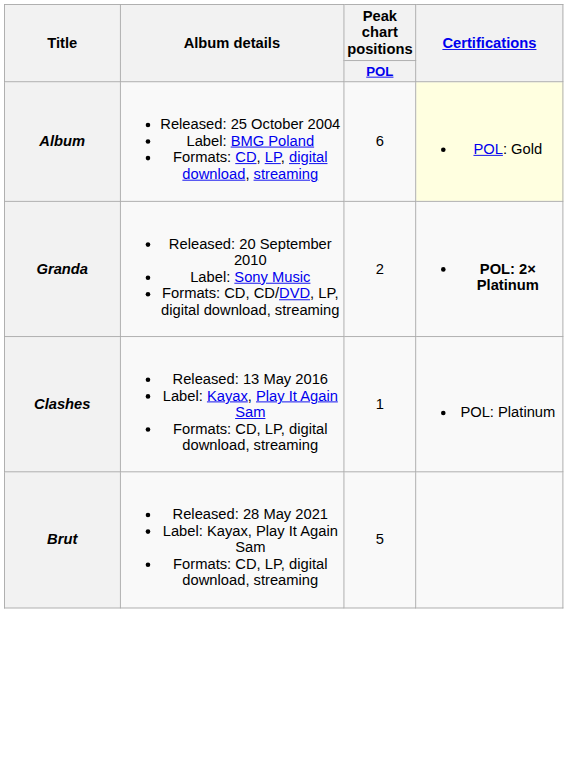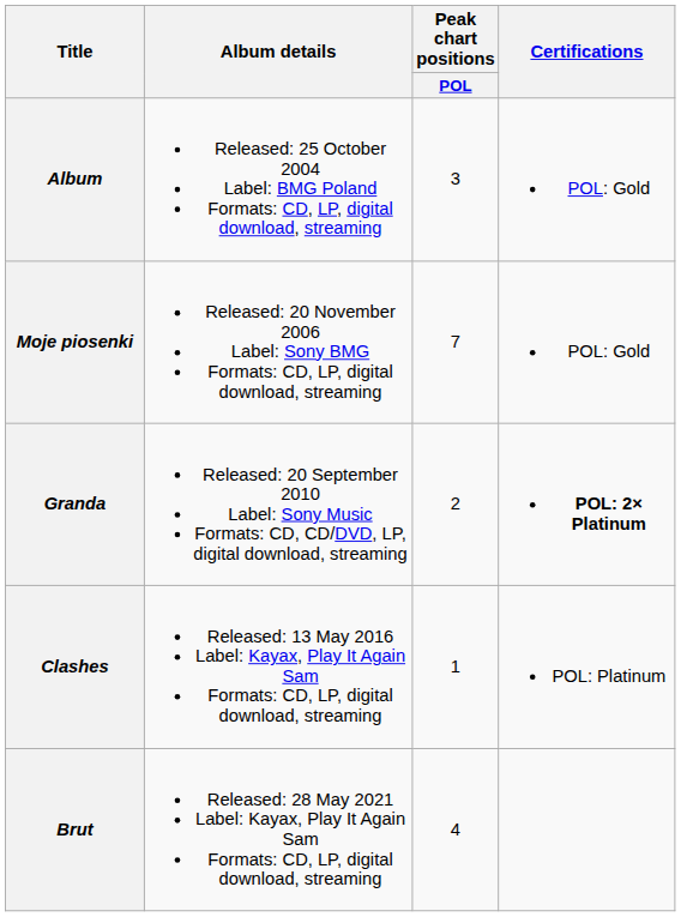 <table class="wikitable plainrowheaders" style="text-align:center;" border="1">
 <tr>
 <th scope="col" rowspan="2" style="width:8em;">Title</th>
 <th scope="col" rowspan="2" style="width:16em;">Album details</th>
 <th scope="col" colspan="1">Peak chart positions</th>
 <th scope="col" rowspan="2" style="width:10em;"><a href='#'>Certifications</a></th>
 </tr>
 <tr>
 <th scope="col" style="width:3em;font-size:90%;"><a href='#'>POL</a></th>
 </tr>
 <tr>
 <th scope="row"><em>Album</em></th>
 <td><br><ul><li>Released: 25 October 2004</li><li>Label: <a href='#'>BMG Poland</a></li><li>Formats: <a href='#'>CD</a>, <a href='#'>LP</a>, <a href='#'>digital download</a>, <a href='#'>streaming</a></li></ul></td>
-<td>6<br></td>
-<td style="background: lightyellow;"><br><ul><li><a href='#'>POL</a>: Gold</li></ul></td>
+<td>3<br></td>
+<td><br><ul><li><a href='#'>POL</a>: Gold</li></ul></td>
+</tr>
+<tr>
+<th scope="row"><em>Moje piosenki</em></th>
+<td><br><ul><li>Released: 20 November 2006</li><li>Label: <a href='#'>Sony BMG</a></li><li>Formats: CD, LP, digital download, streaming</li></ul></td>
+<td>7<br></td>
+<td><br><ul><li>POL: Gold</li></ul></td>
 </tr>
 <tr>
 <th scope="row"><em>Granda</em></th>
 <td><br><ul><li>Released: 20 September 2010</li><li>Label: <a href='#'>Sony Music</a></li><li>Formats: CD, CD/<a href='#'>DVD</a>, LP, digital download, streaming</li></ul></td>
 <td>2<br></td>
 <td><strong><br><ul><li>POL: 2× Platinum</li></ul></strong></td>
 </tr>
 <tr>
 <th scope="row"><em>Clashes</em></th>
 <td><br><ul><li>Released: 13 May 2016</li><li>Label: <a href='#'>Kayax</a>, <a href='#'>Play It Again Sam</a></li><li>Formats: CD, LP, digital download, streaming</li></ul></td>
 <td>1<br></td>
 <td><br><ul><li>POL: Platinum</li></ul></td>
 </tr>
 <tr>
 <th scope="row"><em>Brut</em></th>
 <td><br><ul><li>Released: 28 May 2021</li><li>Label: Kayax, Play It Again Sam</li><li>Formats: CD, LP, digital download, streaming</li></ul></td>
-<td>5<br></td>
+<td>4<br></td>
 <td></td>
 </tr>
 </table>
